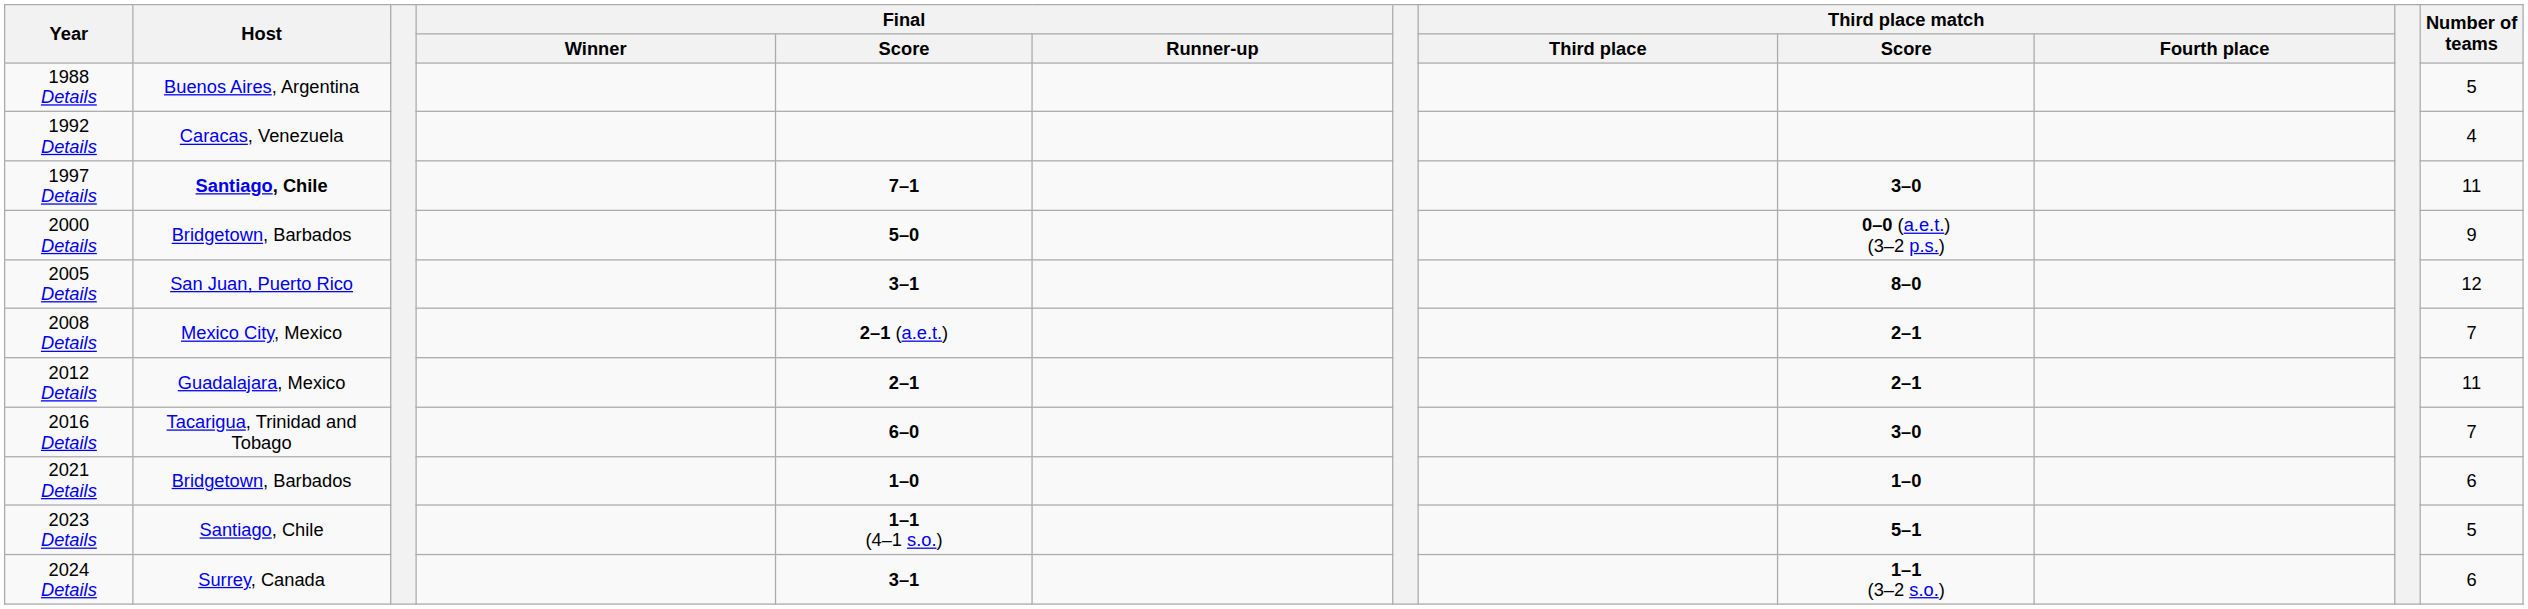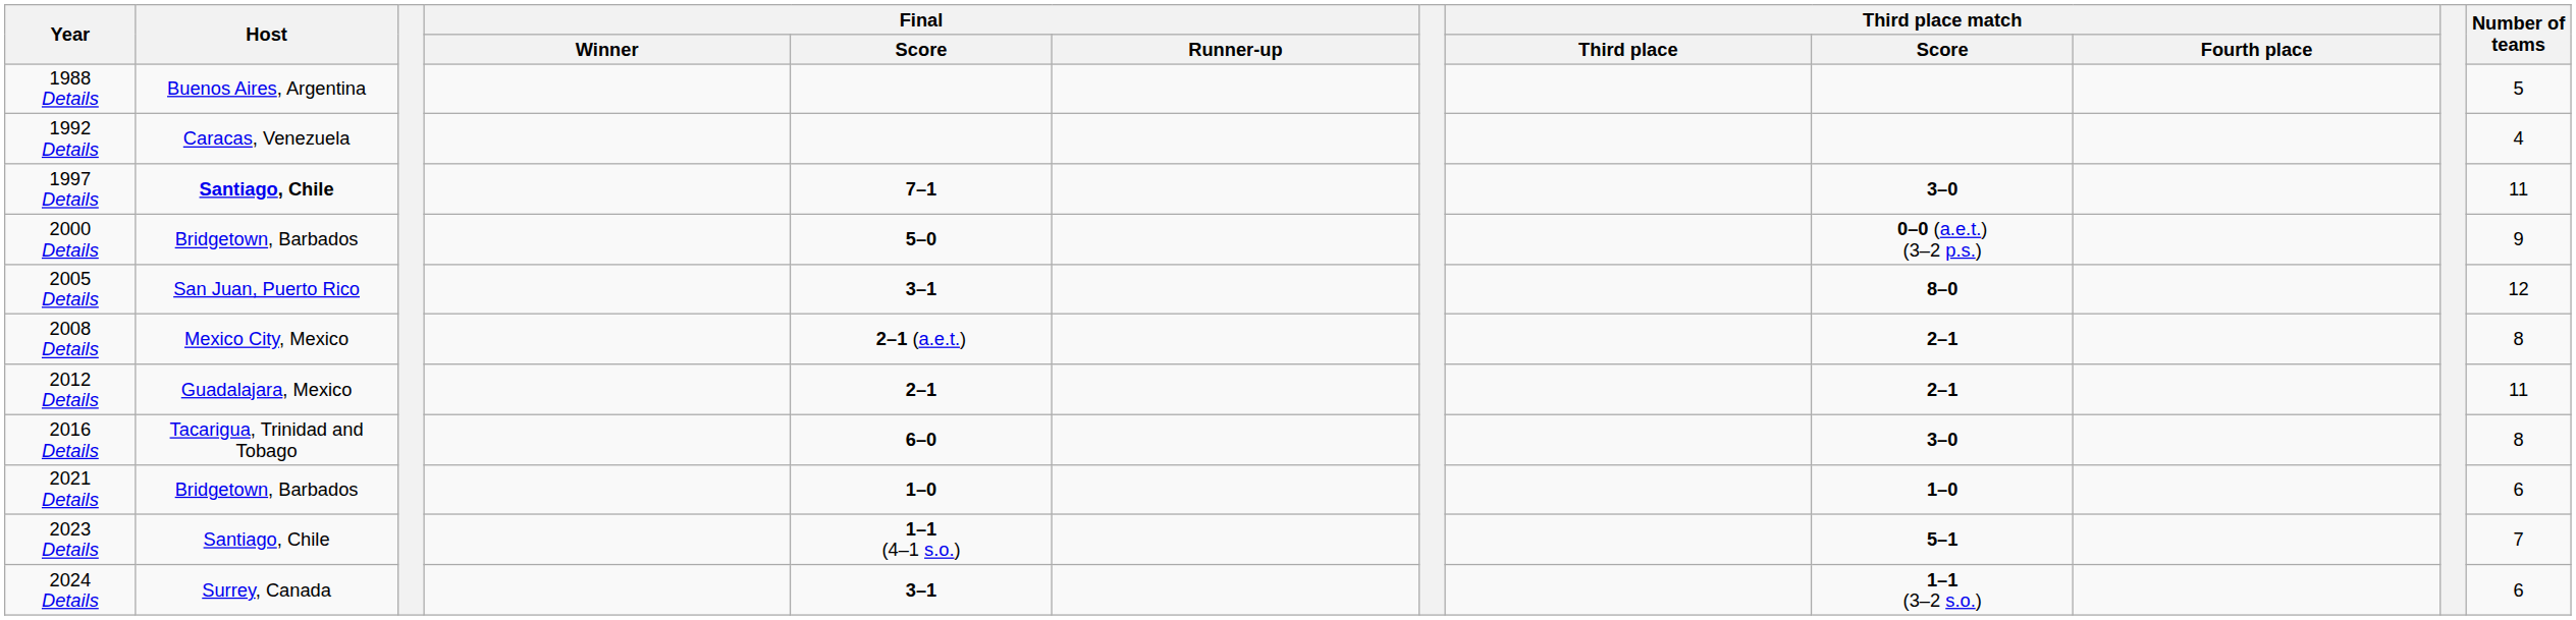 <table class="wikitable" style="text-align:center;width:100%; font-size:90%;">
 <tr>
 <th rowspan=2 width=5%>Year</th>
 <th rowspan=2 width=10%>Host</th>
 <th width=1% rowspan=13></th>
 <th colspan=3>Final</th>
 <th width=1% rowspan=13></th>
 <th colspan=3>Third place match</th>
 <th width=1% rowspan=13></th>
 <th width=4% rowspan=2>Number of teams</th>
 </tr>
 <tr>
 <th width=14%>Winner</th>
 <th width=10%>Score</th>
 <th width=14%>Runner-up</th>
 <th width=14%>Third place</th>
 <th width=10%>Score</th>
 <th width=14%>Fourth place</th>
 </tr>
 <tr>
 <td>1988<br><em><a href='#'>Details</a></em></td>
 <td><a href='#'>Buenos Aires</a>, Argentina</td>
 <td><strong></strong></td>
 <td></td>
 <td></td>
 <td></td>
 <td></td>
 <td></td>
 <td>5</td>
 </tr>
 <tr>
 <td>1992<br><em><a href='#'>Details</a></em></td>
 <td><a href='#'>Caracas</a>, Venezuela</td>
 <td><strong></strong></td>
 <td></td>
 <td></td>
 <td></td>
 <td></td>
 <td></td>
 <td>4</td>
 </tr>
 <tr>
 <td>1997<br><em><a href='#'>Details</a></em></td>
 <td><strong><a href='#'>Santiago</a>, Chile</strong></td>
 <td><strong></strong></td>
 <td><strong>7–1</strong></td>
 <td></td>
 <td></td>
 <td><strong>3–0</strong></td>
 <td></td>
 <td>11</td>
 </tr>
 <tr>
 <td>2000<br><em><a href='#'>Details</a></em></td>
 <td><a href='#'>Bridgetown</a>, Barbados</td>
 <td><strong></strong></td>
 <td><strong>5–0</strong></td>
 <td></td>
 <td></td>
 <td><strong>0–0</strong> (<a href='#'>a.e.t.</a>)<br>(3–2 <a href='#'>p.s.</a>)</td>
 <td></td>
 <td>9</td>
 </tr>
 <tr>
 <td>2005<br><em><a href='#'>Details</a></em></td>
 <td><a href='#'>San Juan, Puerto Rico</a></td>
 <td><strong></strong></td>
 <td><strong>3–1</strong></td>
 <td></td>
 <td></td>
 <td><strong>8–0</strong></td>
 <td></td>
 <td>12</td>
 </tr>
 <tr>
 <td>2008<br><em><a href='#'>Details</a></em></td>
 <td><a href='#'>Mexico City</a>, Mexico</td>
 <td><strong></strong></td>
 <td><strong>2–1</strong> (<a href='#'>a.e.t.</a>)</td>
 <td></td>
 <td></td>
 <td><strong>2–1</strong></td>
 <td></td>
-<td>7</td>
+<td>8</td>
 </tr>
 <tr>
 <td>2012<br><em><a href='#'>Details</a></em></td>
 <td><a href='#'>Guadalajara</a>, Mexico</td>
 <td><strong></strong></td>
 <td><strong>2–1</strong></td>
 <td></td>
 <td></td>
 <td><strong>2–1</strong></td>
 <td></td>
 <td>11</td>
 </tr>
 <tr>
 <td>2016<br><em><a href='#'>Details</a></em></td>
 <td><a href='#'>Tacarigua</a>, Trinidad and Tobago</td>
 <td><strong></strong></td>
 <td><strong>6–0</strong></td>
 <td></td>
 <td></td>
 <td><strong>3–0</strong></td>
 <td></td>
-<td>7</td>
+<td>8</td>
 </tr>
 <tr>
 <td>2021<br><em><a href='#'>Details</a></em></td>
 <td><a href='#'>Bridgetown</a>, Barbados</td>
 <td><strong></strong></td>
 <td><strong>1–0</strong></td>
 <td></td>
 <td></td>
 <td><strong>1–0</strong></td>
 <td></td>
 <td>6</td>
 </tr>
 <tr>
 <td>2023<br><em><a href='#'>Details</a></em></td>
 <td><a href='#'>Santiago</a>, Chile</td>
 <td><strong></strong></td>
 <td><strong>1–1</strong><br>(4–1 <a href='#'>s.o.</a>)</td>
 <td></td>
 <td></td>
 <td><strong>5–1</strong></td>
 <td></td>
-<td>5</td>
+<td>7</td>
 </tr>
 <tr>
 <td>2024<br><em><a href='#'>Details</a></em></td>
 <td><a href='#'>Surrey</a>, Canada</td>
 <td><strong></strong></td>
 <td><strong>3–1</strong></td>
 <td></td>
 <td></td>
 <td><strong>1–1</strong><br>(3–2 <a href='#'>s.o.</a>)</td>
 <td></td>
 <td>6</td>
 </tr>
 </table>
